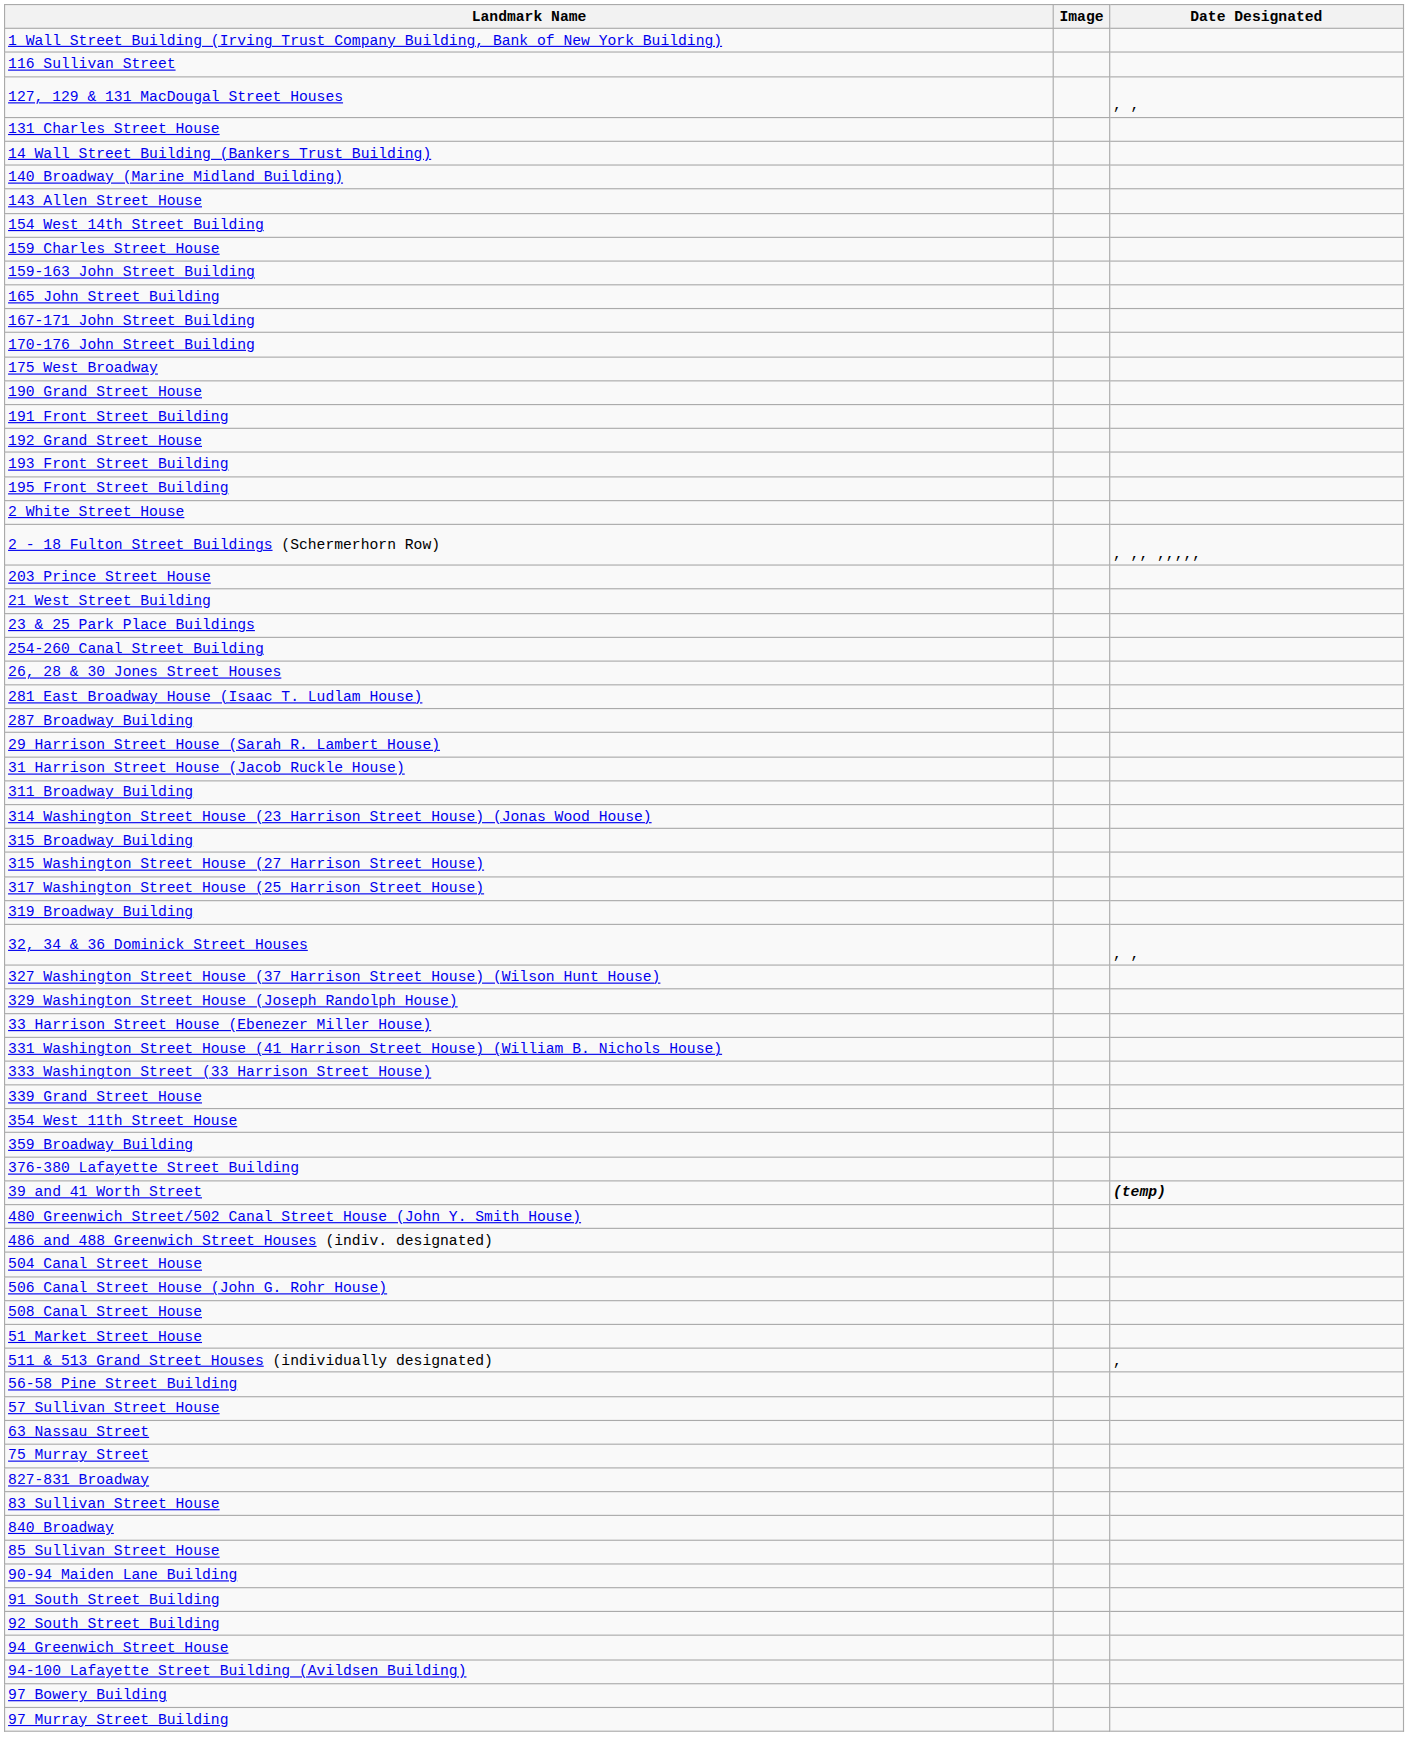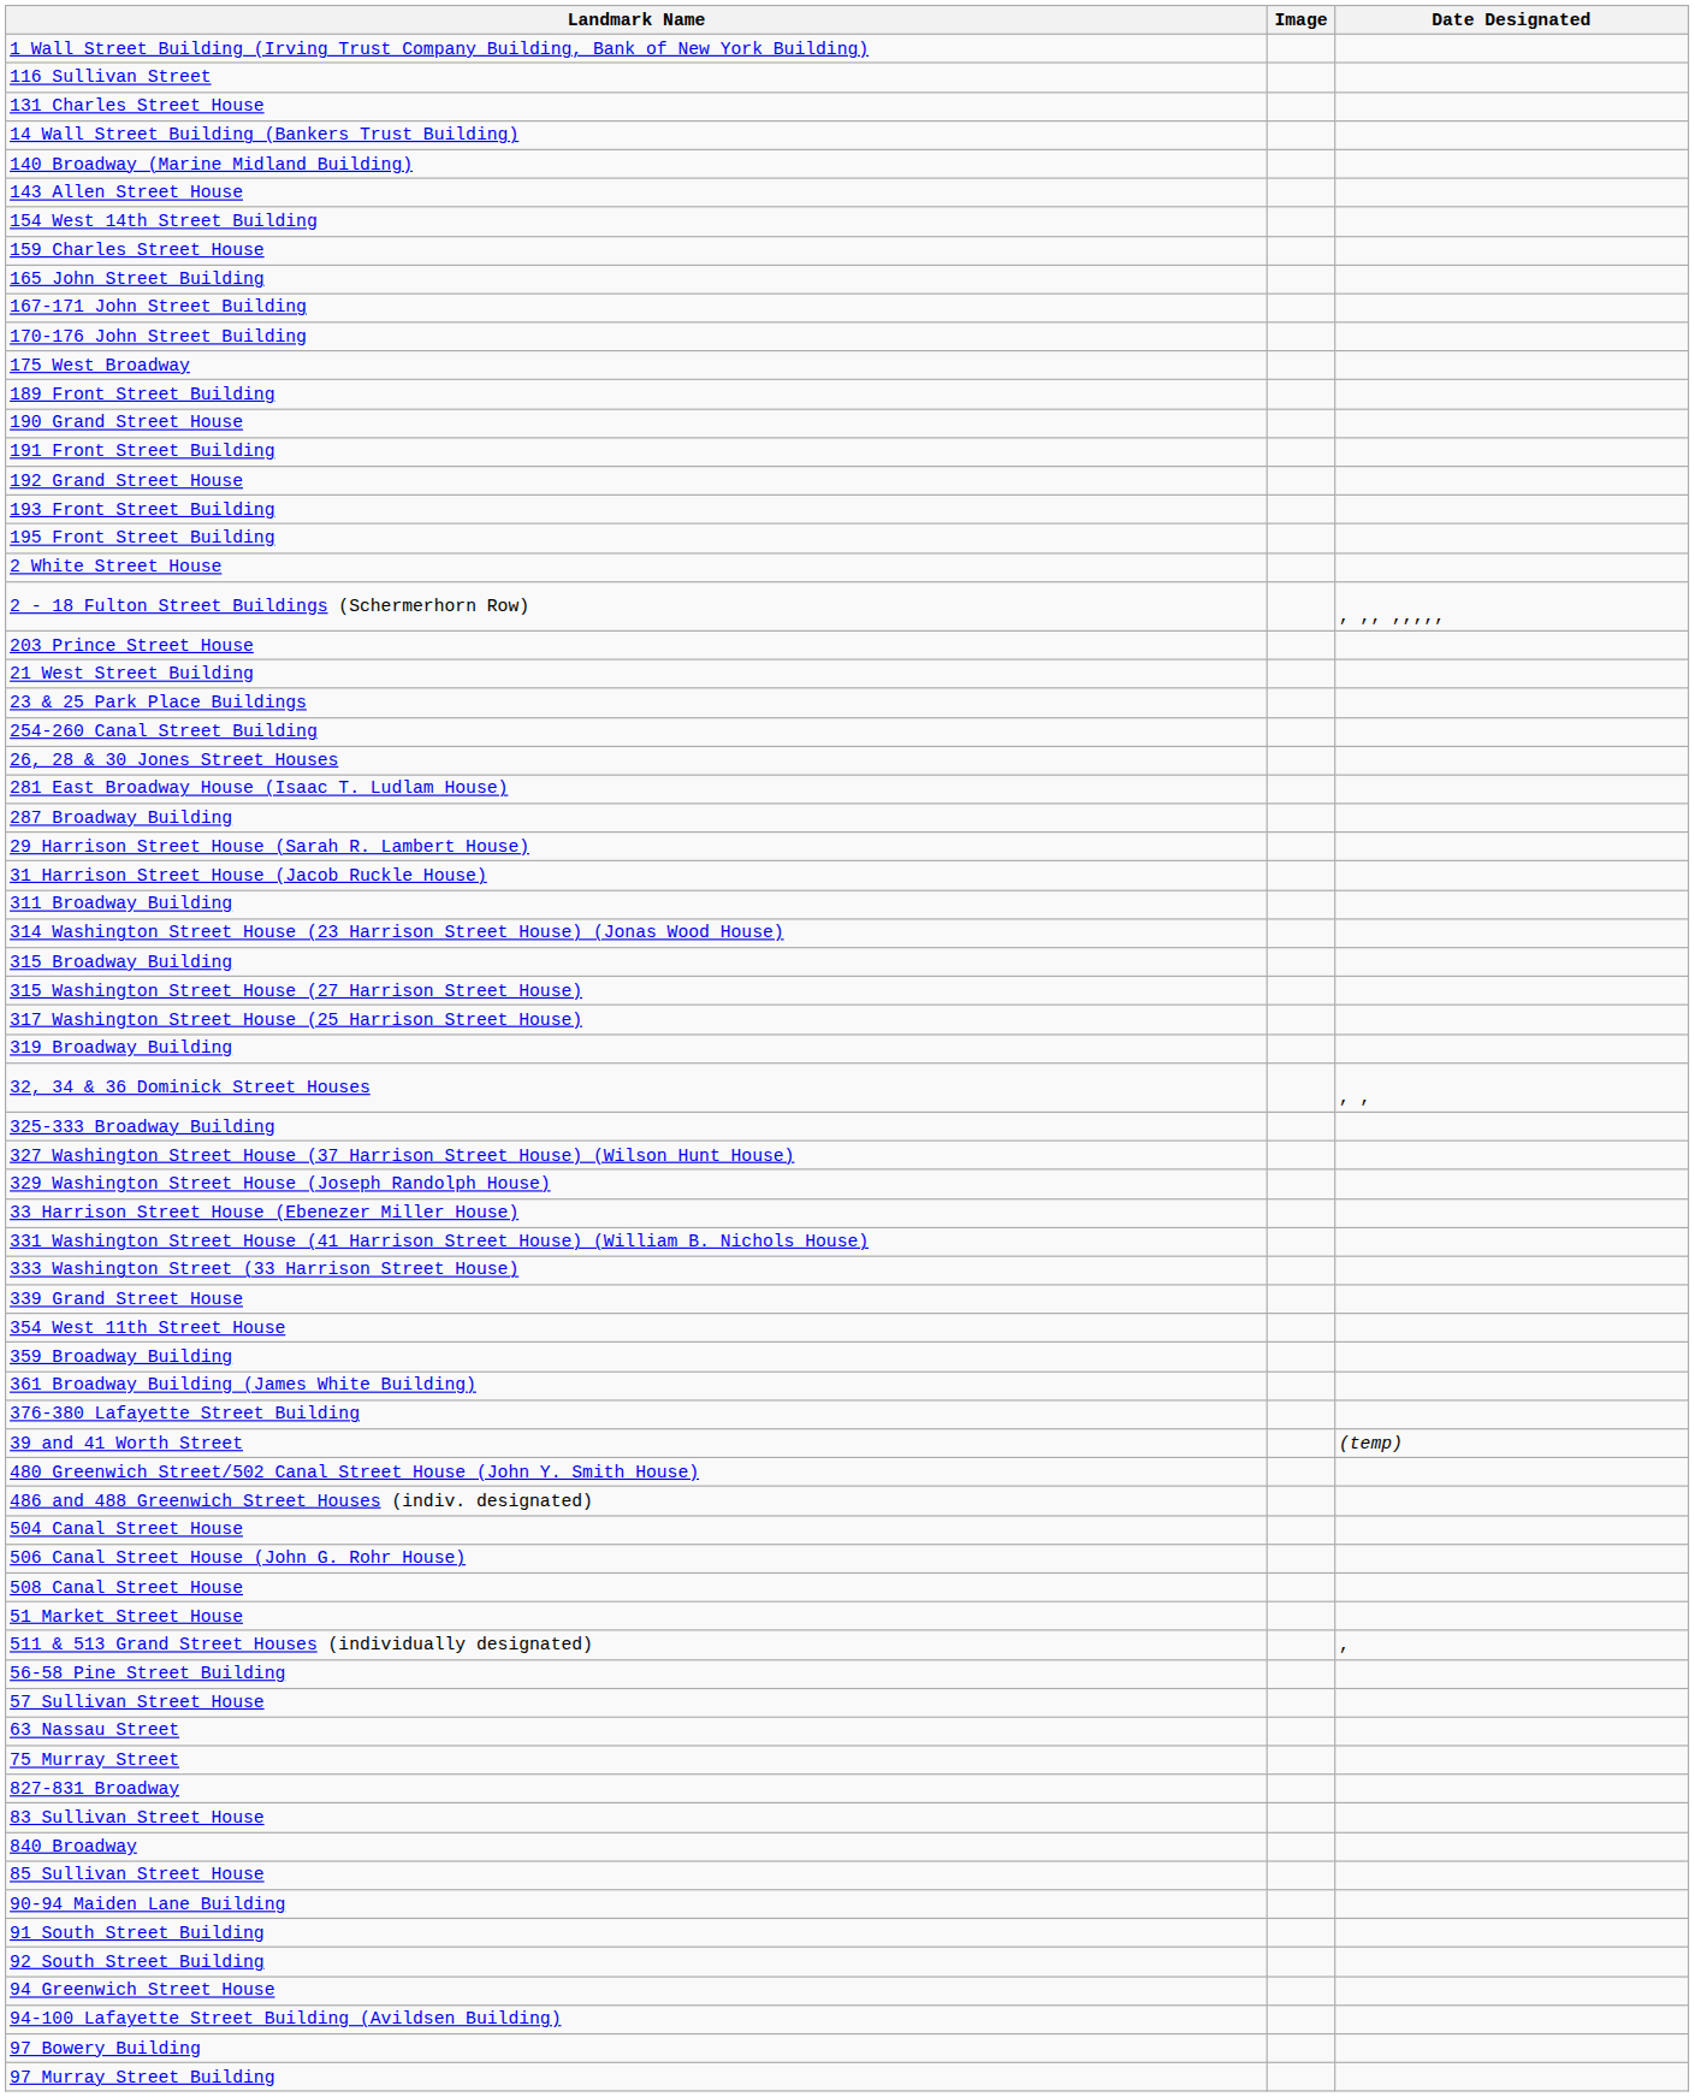 <table class="wikitable sortable" style="width:98%">
 <tr>
 <th width = 75%><strong>Landmark Name</strong></th>
 <th width = 4% class="unsortable"><strong>Image</strong></th>
 <th><strong>Date Designated</strong></th>
 </tr>
 <tr>
 <td><a href='#'>1 Wall Street Building (Irving Trust Company Building, Bank of New York Building)</a></td>
 <td></td>
 <td> </td>
 </tr>
 <tr>
 <td><a href='#'>116 Sullivan Street</a></td>
 <td></td>
 <td>  </td>
-</tr>
-<tr>
-<td><a href='#'>127, 129 & 131 MacDougal Street Houses</a></td>
-<td></td>
-<td><br>, , </td>
 </tr>
 <tr>
 <td><a href='#'>131 Charles Street House</a></td>
 <td></td>
 <td>  </td>
 </tr>
 <tr>
 <td><a href='#'>14 Wall Street Building (Bankers Trust Building)</a></td>
 <td></td>
 <td> </td>
 </tr>
 <tr>
 <td><a href='#'>140 Broadway (Marine Midland Building)</a></td>
 <td></td>
 <td> </td>
 </tr>
 <tr>
 <td><a href='#'>143 Allen Street House</a></td>
 <td></td>
 <td> </td>
 </tr>
 <tr>
 <td><a href='#'>154 West 14th Street Building</a></td>
 <td></td>
 <td> </td>
 </tr>
 <tr>
 <td><a href='#'>159 Charles Street House</a> </td>
 <td></td>
 <td> </td>
 </tr>
 <tr>
-<td><a href='#'>159-163 John Street Building</a> </td>
-<td></td>
-<td> </td>
-</tr>
-<tr>
 <td><a href='#'>165 John Street Building</a> </td>
 <td></td>
 <td> </td>
 </tr>
 <tr>
 <td><a href='#'>167-171 John Street Building</a> </td>
 <td></td>
 <td> </td>
 </tr>
 <tr>
 <td><a href='#'>170-176 John Street Building</a> </td>
 <td></td>
 <td> </td>
 </tr>
 <tr>
 <td><a href='#'>175 West Broadway</a></td>
+<td></td>
+<td> </td>
+</tr>
+<tr>
+<td><a href='#'>189 Front Street Building</a></td>
 <td></td>
 <td> </td>
 </tr>
 <tr>
 <td><a href='#'>190 Grand Street House</a></td>
 <td></td>
 <td> </td>
 </tr>
 <tr>
 <td><a href='#'>191 Front Street Building</a></td>
 <td></td>
 <td> </td>
 </tr>
 <tr>
 <td><a href='#'>192 Grand Street House</a></td>
 <td></td>
 <td> </td>
 </tr>
 <tr>
 <td><a href='#'>193 Front Street Building</a></td>
 <td></td>
 <td> </td>
 </tr>
 <tr>
 <td><a href='#'>195 Front Street Building</a> </td>
 <td></td>
 <td> </td>
 </tr>
 <tr>
 <td><a href='#'>2 White Street House</a></td>
 <td></td>
 <td> </td>
 </tr>
 <tr>
 <td><a href='#'>2 - 18 Fulton Street Buildings</a> (Schermerhorn Row)</td>
 <td><br></td>
 <td><br>, ,, ,,,,,</td>
 </tr>
 <tr>
 <td><a href='#'>203 Prince Street House</a></td>
 <td></td>
 <td> </td>
 </tr>
 <tr>
 <td><a href='#'>21 West Street Building</a></td>
 <td></td>
 <td> </td>
 </tr>
 <tr>
 <td><a href='#'>23 & 25 Park Place Buildings</a></td>
 <td></td>
 <td> <br></td>
 </tr>
 <tr>
 <td><a href='#'>254-260 Canal Street Building</a></td>
 <td></td>
 <td> </td>
 </tr>
 <tr>
 <td><a href='#'>26, 28 & 30 Jones Street Houses</a></td>
 <td></td>
 <td> </td>
 </tr>
 <tr>
 <td><a href='#'>281 East Broadway House (Isaac T. Ludlam House)</a></td>
 <td></td>
 <td> </td>
 </tr>
 <tr>
 <td><a href='#'>287 Broadway Building</a></td>
 <td></td>
 <td>  </td>
 </tr>
 <tr>
 <td><a href='#'>29 Harrison Street House (Sarah R. Lambert House)</a></td>
 <td></td>
 <td>  </td>
 </tr>
 <tr>
 <td><a href='#'>31 Harrison Street House (Jacob Ruckle House)</a></td>
 <td></td>
 <td> </td>
 </tr>
 <tr>
 <td><a href='#'>311 Broadway Building</a></td>
 <td></td>
 <td> </td>
 </tr>
 <tr>
 <td><a href='#'>314 Washington Street House (23 Harrison Street House) (Jonas Wood House)</a></td>
 <td></td>
 <td>  </td>
 </tr>
 <tr>
 <td><a href='#'>315 Broadway Building</a></td>
 <td></td>
 <td> </td>
 </tr>
 <tr>
 <td><a href='#'>315 Washington Street House (27 Harrison Street House)</a></td>
 <td></td>
 <td> </td>
 </tr>
 <tr>
 <td><a href='#'>317 Washington Street House (25 Harrison Street House)</a></td>
 <td></td>
 <td> </td>
 </tr>
 <tr>
 <td><a href='#'>319 Broadway Building</a></td>
 <td></td>
 <td>  </td>
 </tr>
 <tr>
 <td><a href='#'>32, 34 & 36 Dominick Street Houses</a></td>
 <td></td>
 <td><br>, , </td>
 </tr>
 <tr>
+<td><a href='#'>325-333 Broadway Building</a></td>
+<td></td>
+<td> </td>
+</tr>
+<tr>
 <td><a href='#'>327 Washington Street House (37 Harrison Street House) (Wilson Hunt House)</a></td>
 <td></td>
 <td> </td>
 </tr>
 <tr>
 <td><a href='#'>329 Washington Street House (Joseph Randolph House)</a></td>
 <td></td>
 <td> </td>
 </tr>
 <tr>
 <td><a href='#'>33 Harrison Street House (Ebenezer Miller House)</a></td>
 <td></td>
 <td> </td>
 </tr>
 <tr>
 <td><a href='#'>331 Washington Street House (41 Harrison Street House) (William B. Nichols House)</a></td>
 <td></td>
 <td> </td>
 </tr>
 <tr>
 <td><a href='#'>333 Washington Street (33 Harrison Street House)</a></td>
 <td></td>
 <td>  </td>
 </tr>
 <tr>
 <td><a href='#'>339 Grand Street House</a></td>
 <td></td>
 <td> </td>
 </tr>
 <tr>
 <td><a href='#'>354 West 11th Street House</a></td>
 <td></td>
 <td> </td>
 </tr>
 <tr>
 <td><a href='#'>359 Broadway Building</a></td>
 <td></td>
 <td> </td>
 </tr>
 <tr>
+<td><a href='#'>361 Broadway Building (James White Building)</a></td>
+<td></td>
+<td>  </td>
+</tr>
+<tr>
 <td><a href='#'>376-380 Lafayette Street Building</a></td>
 <td></td>
 <td> </td>
 </tr>
 <tr>
 <td><a href='#'>39 and 41 Worth Street</a> </td>
 <td></td>
-<td><strong>  <em>(temp)</em></strong></td>
+<td>  <em>(temp)</em></td>
 </tr>
 <tr>
 <td><a href='#'>480 Greenwich Street/502 Canal Street House (John Y. Smith House)</a> </td>
 <td></td>
 <td>  </td>
 </tr>
 <tr>
 <td><a href='#'>486 and 488 Greenwich Street Houses</a> (indiv. designated) </td>
 <td></td>
 <td>  <br> </td>
 </tr>
 <tr>
 <td><a href='#'>504 Canal Street House</a></td>
 <td></td>
 <td> </td>
 </tr>
 <tr>
 <td><a href='#'>506 Canal Street House (John G. Rohr House)</a> </td>
 <td></td>
 <td>  </td>
 </tr>
 <tr>
 <td><a href='#'>508 Canal Street House</a> </td>
 <td></td>
 <td> </td>
 </tr>
 <tr>
 <td><a href='#'>51 Market Street House</a></td>
 <td></td>
 <td> </td>
 </tr>
 <tr>
 <td><a href='#'>511 & 513 Grand Street Houses</a> (individually designated)</td>
 <td></td>
 <td> , </td>
 </tr>
 <tr>
 <td><a href='#'>56-58 Pine Street Building</a></td>
 <td></td>
 <td> </td>
 </tr>
 <tr>
 <td><a href='#'>57 Sullivan Street House</a></td>
 <td></td>
 <td> </td>
 </tr>
 <tr>
 <td><a href='#'>63 Nassau Street</a></td>
 <td></td>
 <td> </td>
 </tr>
 <tr>
 <td><a href='#'>75 Murray Street</a></td>
 <td></td>
 <td>  </td>
 </tr>
 <tr>
 <td><a href='#'>827-831 Broadway</a></td>
 <td></td>
 <td> </td>
 </tr>
 <tr>
 <td><a href='#'>83 Sullivan Street House</a> </td>
 <td></td>
 <td>  </td>
 </tr>
 <tr>
 <td><a href='#'>840 Broadway</a></td>
 <td></td>
 <td> </td>
 </tr>
 <tr>
 <td><a href='#'>85 Sullivan Street House</a> </td>
 <td></td>
 <td> </td>
 </tr>
 <tr>
 <td><a href='#'>90-94 Maiden Lane Building</a></td>
 <td></td>
 <td>  </td>
 </tr>
 <tr>
 <td><a href='#'>91 South Street Building</a> </td>
 <td></td>
 <td> </td>
 </tr>
 <tr>
 <td><a href='#'>92 South Street Building</a> </td>
 <td></td>
 <td> </td>
 </tr>
 <tr>
 <td><a href='#'>94 Greenwich Street House</a> </td>
 <td></td>
 <td> </td>
 </tr>
 <tr>
 <td><a href='#'>94-100 Lafayette Street Building (Avildsen Building)</a></td>
 <td></td>
 <td>  </td>
 </tr>
 <tr>
 <td><a href='#'>97 Bowery Building</a></td>
 <td></td>
 <td>  </td>
 </tr>
 <tr>
 <td><a href='#'>97 Murray Street Building</a></td>
 <td></td>
 <td>  </td>
 </tr>
 </table>
